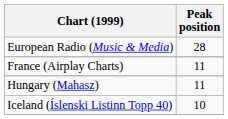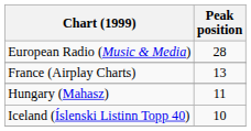 <table class="wikitable sortable">
 <tr>
 <th>Chart (1999)</th>
 <th>Peak<br>position</th>
 </tr>
 <tr>
 <td>European Radio (<em><a href='#'>Music & Media</a></em>)</td>
 <td align="center">28</td>
 </tr>
 <tr>
 </tr>
 <tr>
 <td>France (Airplay Charts)</td>
-<td align="center">11</td>
+<td align="center">13</td>
 </tr>
 <tr>
 </tr>
 <tr>
 <td>Hungary (<a href='#'>Mahasz</a>)</td>
 <td align="center">11</td>
 </tr>
 <tr>
 <td>Iceland (<a href='#'>Íslenski Listinn Topp 40</a>)</td>
 <td align="center">10</td>
 </tr>
 <tr>
 </tr>
 </table>
